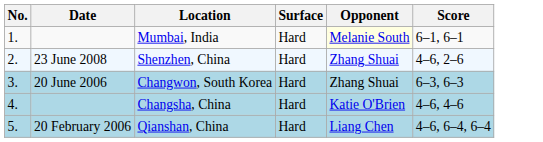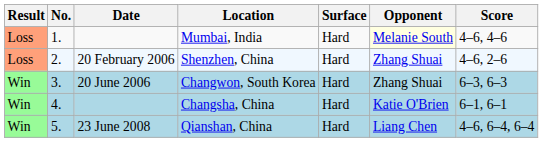 <table class="sortable wikitable" style="font-size:97%;">
 <tr>
+<th>Result</th>
 <th>No.</th>
 <th>Date</th>
 <th>Location</th>
 <th>Surface</th>
 <th>Opponent</th>
 <th class="unsortable">Score</th>
 </tr>
 <tr>
+<td bgcolor="FFA07A">Loss</td>
 <td>1.</td>
 <td></td>
 <td><a href='#'>Mumbai</a>, India</td>
 <td>Hard</td>
 <td style="background: lightyellow;"> <a href='#'>Melanie South</a></td>
-<td>6–1, 6–1</td>
+<td>4–6, 4–6</td>
 </tr>
 <tr style="background:#f0f8ff;">
+<td bgcolor="FFA07A">Loss</td>
 <td>2.</td>
-<td>23 June 2008</td>
+<td>20 February 2006</td>
 <td><a href='#'>Shenzhen</a>, China</td>
 <td>Hard</td>
 <td> <a href='#'>Zhang Shuai</a></td>
 <td>4–6, 2–6</td>
 </tr>
 <tr style="background:lightblue;">
+<td bgcolor=98FB98>Win</td>
 <td>3.</td>
 <td>20 June 2006</td>
 <td><a href='#'>Changwon</a>, South Korea</td>
 <td>Hard</td>
 <td> Zhang Shuai</td>
 <td>6–3, 6–3</td>
 </tr>
 <tr style="background:lightblue;">
+<td bgcolor=98FB98>Win</td>
 <td>4.</td>
 <td></td>
 <td><a href='#'>Changsha</a>, China</td>
 <td>Hard</td>
 <td> <a href='#'>Katie O'Brien</a></td>
-<td>4–6, 4–6</td>
+<td>6–1, 6–1</td>
 </tr>
 <tr style="background:lightblue;">
+<td bgcolor=98FB98>Win</td>
 <td>5.</td>
-<td>20 February 2006</td>
+<td>23 June 2008</td>
 <td><a href='#'>Qianshan</a>, China</td>
 <td>Hard</td>
 <td> <a href='#'>Liang Chen</a></td>
 <td>4–6, 6–4, 6–4</td>
 </tr>
 </table>
